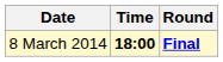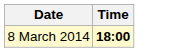 <table class="wikitable">
 <tr>
 <th>Date</th>
 <th>Time</th>
-<th>Round</th>
 </tr>
 <tr style=background:lemonchiffon>
 <td>8 March 2014</td>
 <td><strong>18:00</strong></td>
-<td><strong><a href='#'>Final</a></strong></td>
 </tr>
 </table>
